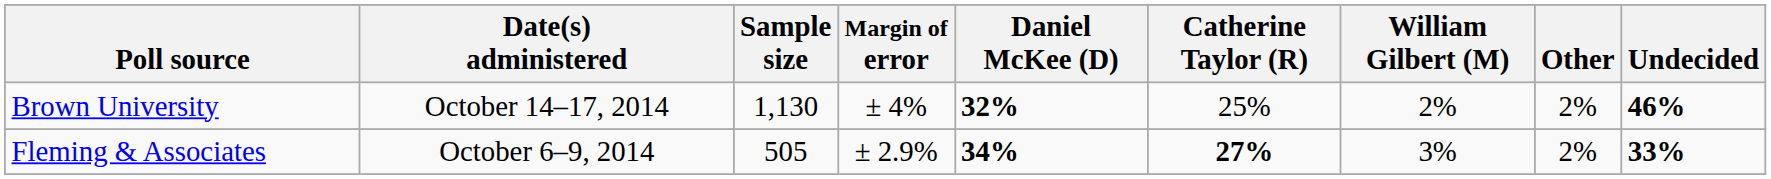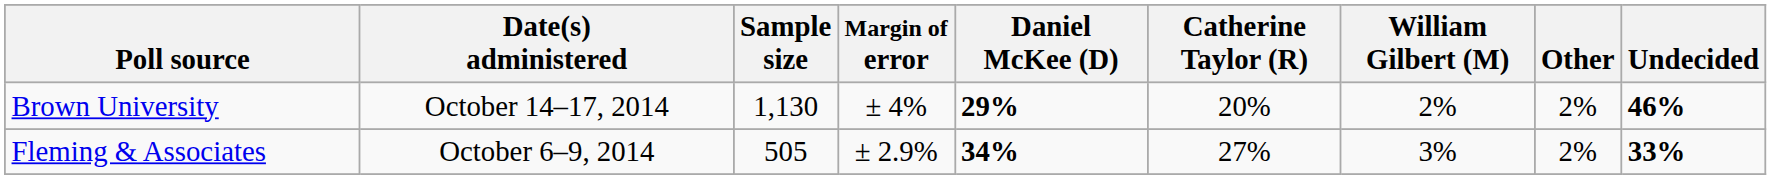 <table class="wikitable">
 <tr valign= bottom>
 <th style="width:190px;">Poll source</th>
 <th style="width:200px;">Date(s)<br>administered</th>
 <th class=small>Sample<br>size</th>
 <th><small>Margin of</small><br>error</th>
 <th style="width:100px;">Daniel<br>McKee (D)</th>
 <th style="width:100px;">Catherine<br>Taylor (R)</th>
 <th style="width:100px;">William<br>Gilbert (M)</th>
 <th style="width:40px;">Other</th>
 <th style="width:40px;">Undecided</th>
 </tr>
 <tr>
 <td><a href='#'>Brown University</a></td>
 <td align=center>October 14–17, 2014</td>
 <td align=center>1,130</td>
 <td align=center>± 4%</td>
-<td><strong>32%</strong></td>
-<td align=center>25%</td>
+<td><strong>29%</strong></td>
+<td align=center>20%</td>
 <td align=center>2%</td>
 <td align=center>2%</td>
 <td><strong>46%</strong></td>
 </tr>
 <tr>
 <td><a href='#'>Fleming & Associates</a></td>
 <td align=center>October 6–9, 2014</td>
 <td align=center>505</td>
 <td align=center>± 2.9%</td>
 <td><strong>34%</strong></td>
-<td align=center><strong>27%</strong></td>
+<td align=center>27%</td>
 <td align=center>3%</td>
 <td align=center>2%</td>
 <td><strong>33%</strong></td>
 </tr>
 </table>
